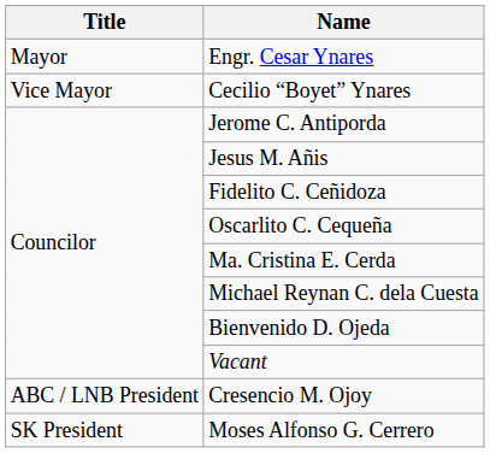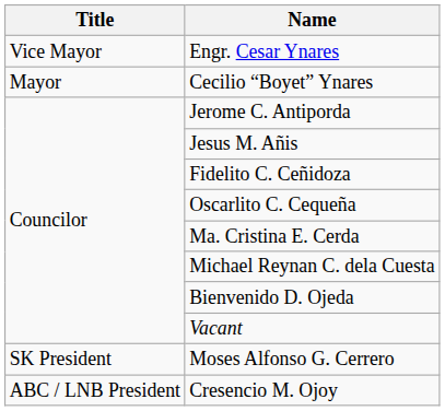 <table class="wikitable">
 <tr>
 <th>Title</th>
 <th>Name</th>
 </tr>
 <tr>
-<td>Mayor</td>
+<td>Vice Mayor</td>
 <td>Engr. <a href='#'>Cesar Ynares</a></td>
 </tr>
 <tr>
-<td>Vice Mayor</td>
+<td>Mayor</td>
 <td>Cecilio “Boyet” Ynares</td>
 </tr>
 <tr>
 <td rowspan="8">Councilor</td>
 <td>Jerome C. Antiporda</td>
 </tr>
 <tr>
 <td>Jesus M. Añis</td>
 </tr>
 <tr>
 <td>Fidelito C. Ceñidoza</td>
 </tr>
 <tr>
 <td>Oscarlito C. Cequeña</td>
 </tr>
 <tr>
 <td>Ma. Cristina E. Cerda</td>
 </tr>
 <tr>
 <td>Michael Reynan C. dela Cuesta</td>
 </tr>
 <tr>
 <td>Bienvenido D. Ojeda</td>
 </tr>
 <tr>
 <td><em>Vacant</em></td>
 </tr>
 <tr>
+<td>SK President</td>
+<td>Moses Alfonso G. Cerrero</td>
+</tr>
+<tr>
 <td>ABC / LNB President</td>
 <td>Cresencio M. Ojoy</td>
 </tr>
-<tr>
-<td>SK President</td>
-<td>Moses Alfonso G. Cerrero</td>
-</tr>
 </table>
